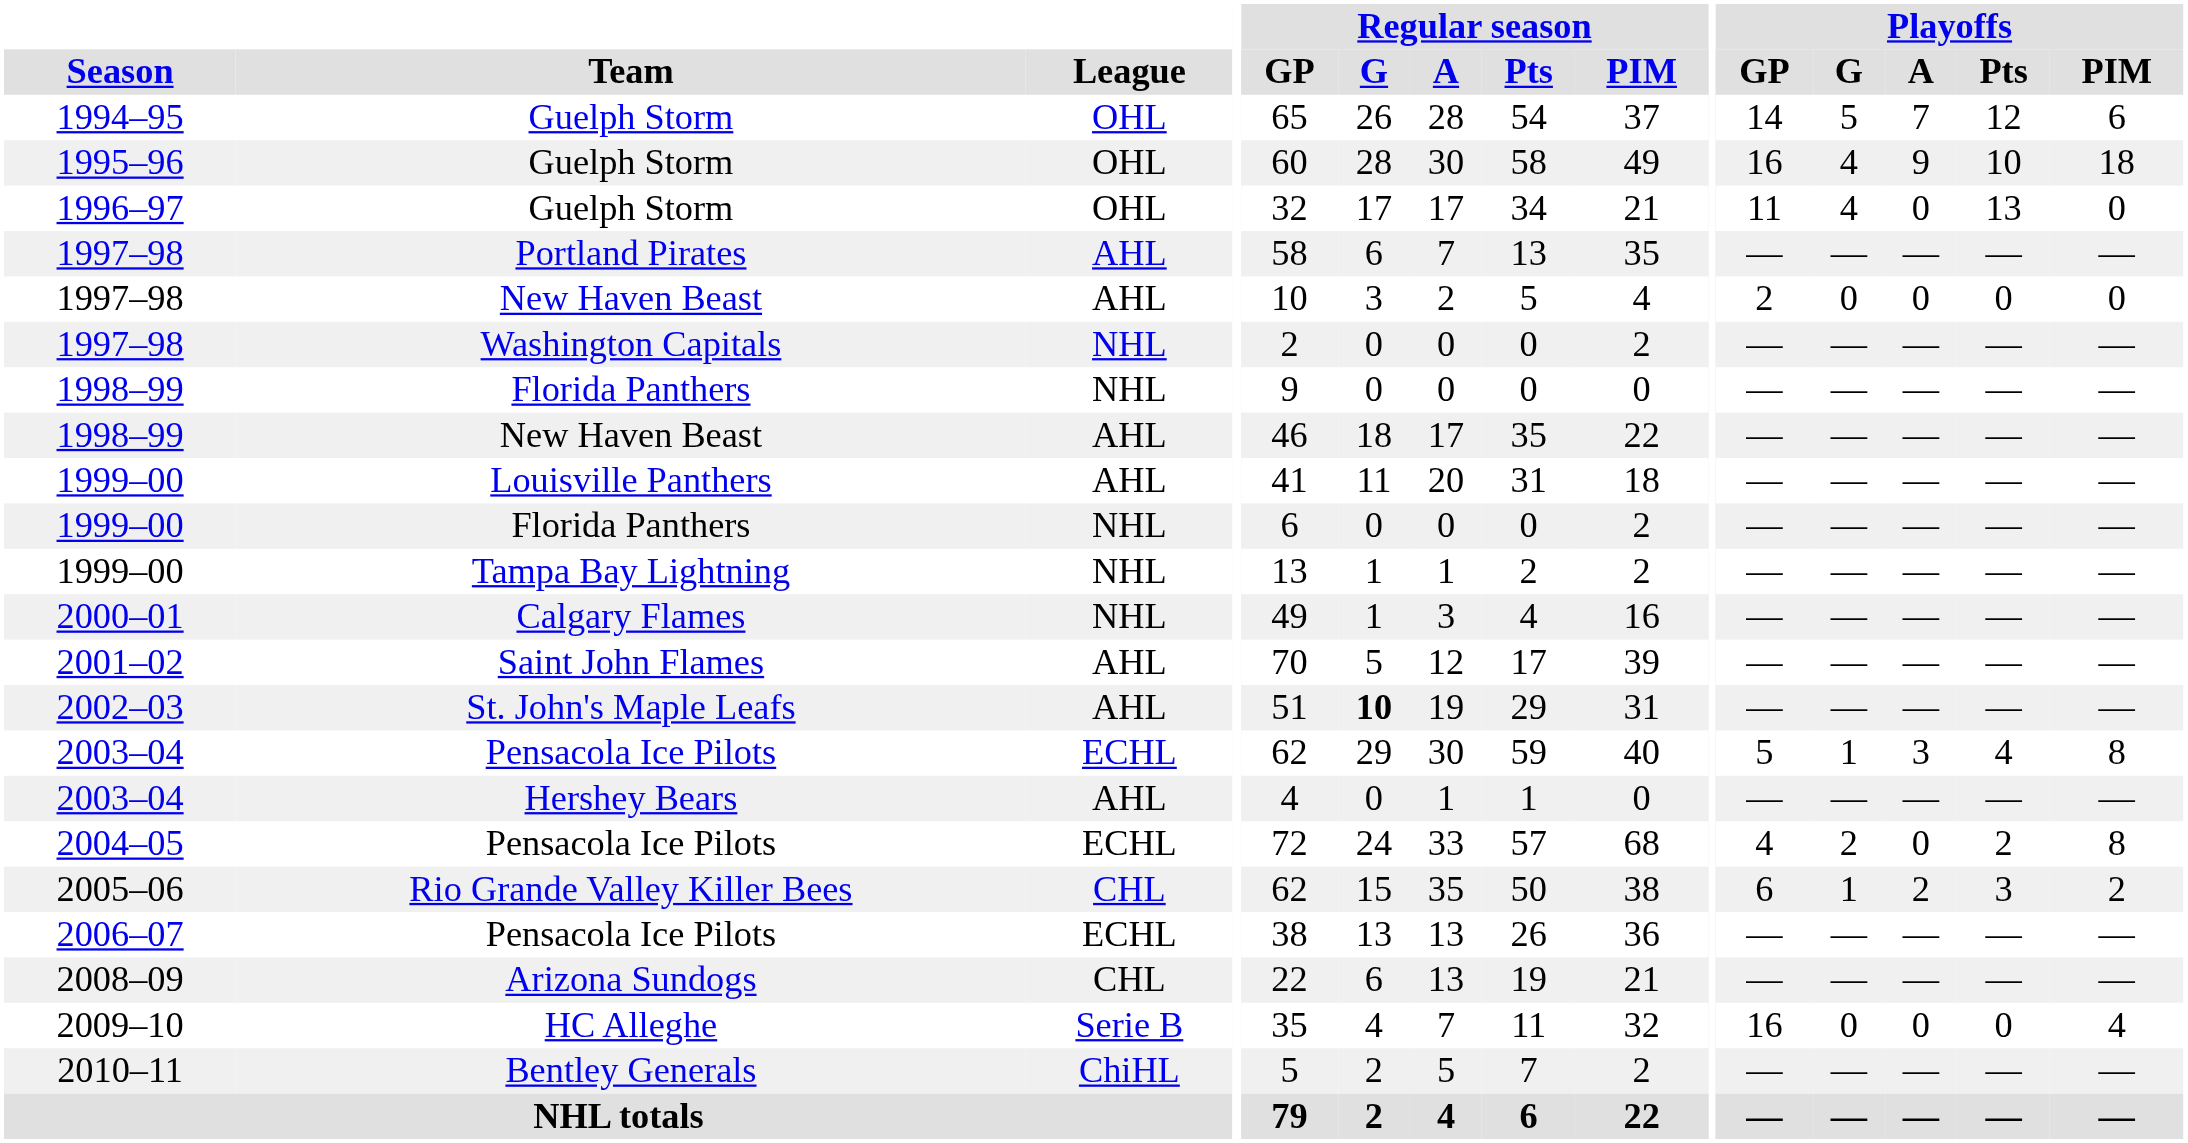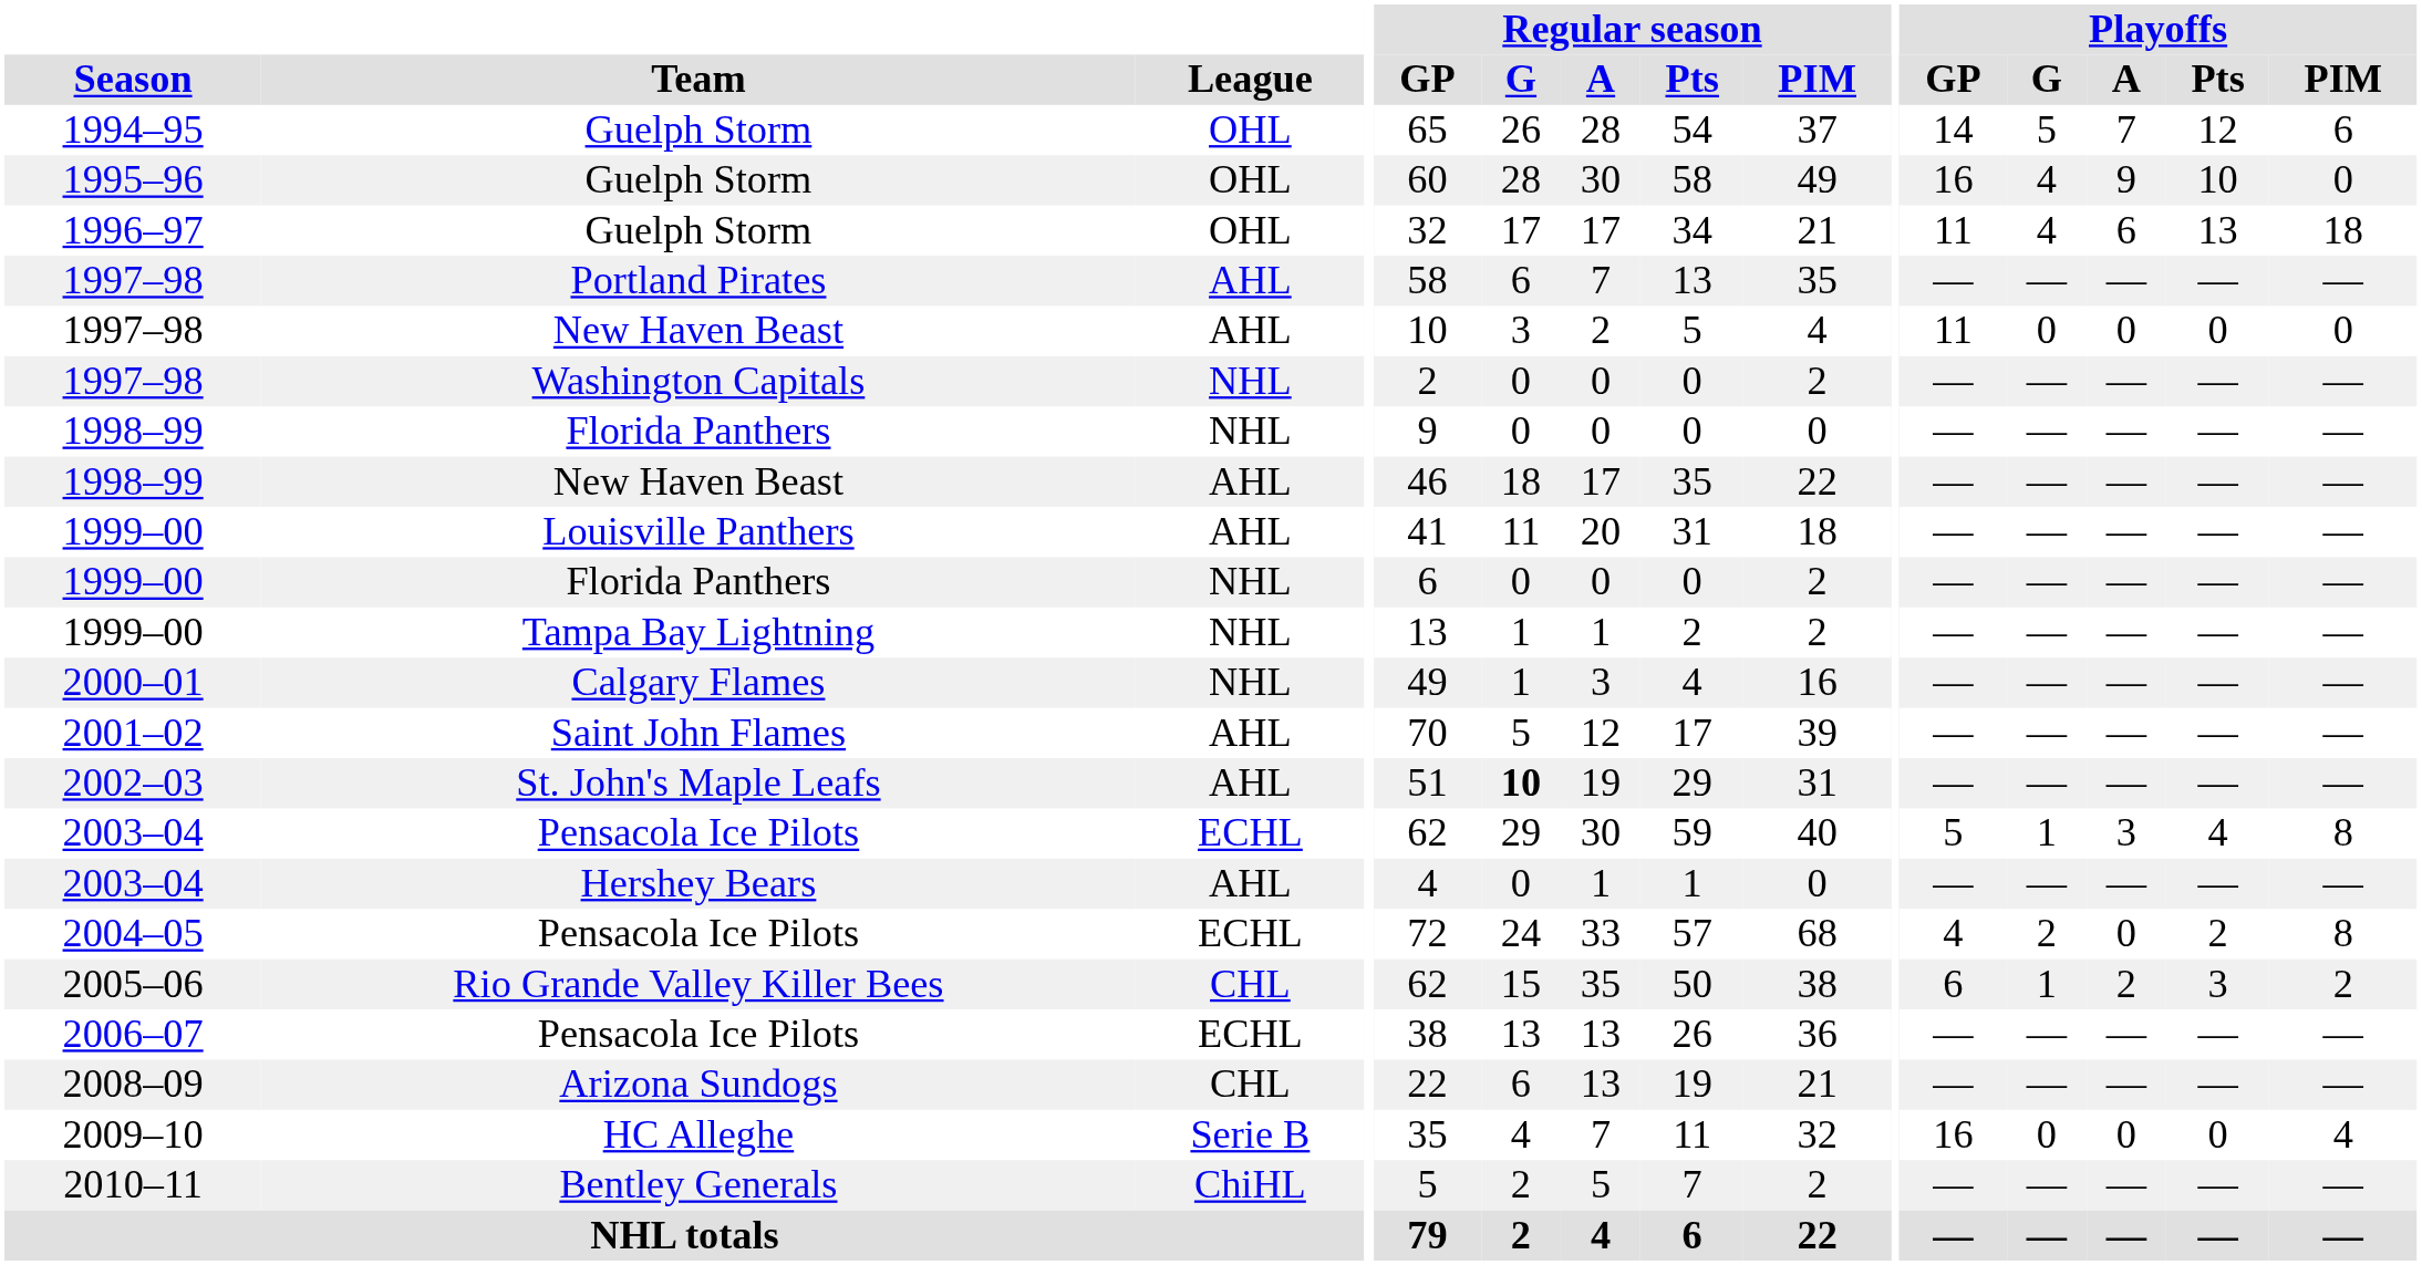 <table border="0" cellpadding="1" cellspacing="0" style="text-align:center; width:60em">
 <tr bgcolor="#e0e0e0">
 <th colspan="3" bgcolor="#ffffff"></th>
 <th rowspan="99" bgcolor="#ffffff"></th>
 <th colspan="5"><a href='#'>Regular season</a></th>
 <th rowspan="99" bgcolor="#ffffff"></th>
 <th colspan="5"><a href='#'>Playoffs</a></th>
 </tr>
 <tr bgcolor="#e0e0e0">
 <th><a href='#'>Season</a></th>
 <th>Team</th>
 <th>League</th>
 <th>GP</th>
 <th><a href='#'>G</a></th>
 <th><a href='#'>A</a></th>
 <th><a href='#'>Pts</a></th>
 <th><a href='#'>PIM</a></th>
 <th>GP</th>
 <th>G</th>
 <th>A</th>
 <th>Pts</th>
 <th>PIM</th>
 </tr>
 <tr ALIGN="center">
 <td><a href='#'>1994–95</a></td>
 <td><a href='#'>Guelph Storm</a></td>
 <td><a href='#'>OHL</a></td>
 <td>65</td>
 <td>26</td>
 <td>28</td>
 <td>54</td>
 <td>37</td>
 <td>14</td>
 <td>5</td>
 <td>7</td>
 <td>12</td>
 <td>6</td>
 </tr>
 <tr ALIGN="center" bgcolor="#f0f0f0">
 <td><a href='#'>1995–96</a></td>
 <td>Guelph Storm</td>
 <td>OHL</td>
 <td>60</td>
 <td>28</td>
 <td>30</td>
 <td>58</td>
 <td>49</td>
 <td>16</td>
 <td>4</td>
 <td>9</td>
 <td>10</td>
-<td>18</td>
+<td>0</td>
 </tr>
 <tr ALIGN="center">
 <td><a href='#'>1996–97</a></td>
 <td>Guelph Storm</td>
 <td>OHL</td>
 <td>32</td>
 <td>17</td>
 <td>17</td>
 <td>34</td>
 <td>21</td>
 <td>11</td>
 <td>4</td>
-<td>0</td>
+<td>6</td>
 <td>13</td>
-<td>0</td>
+<td>18</td>
 </tr>
 <tr ALIGN="center" bgcolor="#f0f0f0">
 <td><a href='#'>1997–98</a></td>
 <td><a href='#'>Portland Pirates</a></td>
 <td><a href='#'>AHL</a></td>
 <td>58</td>
 <td>6</td>
 <td>7</td>
 <td>13</td>
 <td>35</td>
 <td>—</td>
 <td>—</td>
 <td>—</td>
 <td>—</td>
 <td>—</td>
 </tr>
 <tr ALIGN="center">
 <td>1997–98</td>
 <td><a href='#'>New Haven Beast</a></td>
 <td>AHL</td>
 <td>10</td>
 <td>3</td>
 <td>2</td>
 <td>5</td>
 <td>4</td>
-<td>2</td>
+<td>11</td>
 <td>0</td>
 <td>0</td>
 <td>0</td>
 <td>0</td>
 </tr>
 <tr ALIGN="center" bgcolor="#f0f0f0">
 <td><a href='#'>1997–98</a></td>
 <td><a href='#'>Washington Capitals</a></td>
 <td><a href='#'>NHL</a></td>
 <td>2</td>
 <td>0</td>
 <td>0</td>
 <td>0</td>
 <td>2</td>
 <td>—</td>
 <td>—</td>
 <td>—</td>
 <td>—</td>
 <td>—</td>
 </tr>
 <tr ALIGN="center">
 <td><a href='#'>1998–99</a></td>
 <td><a href='#'>Florida Panthers</a></td>
 <td>NHL</td>
 <td>9</td>
 <td>0</td>
 <td>0</td>
 <td>0</td>
 <td>0</td>
 <td>—</td>
 <td>—</td>
 <td>—</td>
 <td>—</td>
 <td>—</td>
 </tr>
 <tr ALIGN="center" bgcolor="#f0f0f0">
 <td><a href='#'>1998–99</a></td>
 <td>New Haven Beast</td>
 <td>AHL</td>
 <td>46</td>
 <td>18</td>
 <td>17</td>
 <td>35</td>
 <td>22</td>
 <td>—</td>
 <td>—</td>
 <td>—</td>
 <td>—</td>
 <td>—</td>
 </tr>
 <tr ALIGN="center">
 <td><a href='#'>1999–00</a></td>
 <td><a href='#'>Louisville Panthers</a></td>
 <td>AHL</td>
 <td>41</td>
 <td>11</td>
 <td>20</td>
 <td>31</td>
 <td>18</td>
 <td>—</td>
 <td>—</td>
 <td>—</td>
 <td>—</td>
 <td>—</td>
 </tr>
 <tr ALIGN="center" bgcolor="#f0f0f0">
 <td><a href='#'>1999–00</a></td>
 <td>Florida Panthers</td>
 <td>NHL</td>
 <td>6</td>
 <td>0</td>
 <td>0</td>
 <td>0</td>
 <td>2</td>
 <td>—</td>
 <td>—</td>
 <td>—</td>
 <td>—</td>
 <td>—</td>
 </tr>
 <tr ALIGN="center">
 <td>1999–00</td>
 <td><a href='#'>Tampa Bay Lightning</a></td>
 <td>NHL</td>
 <td>13</td>
 <td>1</td>
 <td>1</td>
 <td>2</td>
 <td>2</td>
 <td>—</td>
 <td>—</td>
 <td>—</td>
 <td>—</td>
 <td>—</td>
 </tr>
 <tr ALIGN="center" bgcolor="#f0f0f0">
 <td><a href='#'>2000–01</a></td>
 <td><a href='#'>Calgary Flames</a></td>
 <td>NHL</td>
 <td>49</td>
 <td>1</td>
 <td>3</td>
 <td>4</td>
 <td>16</td>
 <td>—</td>
 <td>—</td>
 <td>—</td>
 <td>—</td>
 <td>—</td>
 </tr>
 <tr ALIGN="center">
 <td><a href='#'>2001–02</a></td>
 <td><a href='#'>Saint John Flames</a></td>
 <td>AHL</td>
 <td>70</td>
 <td>5</td>
 <td>12</td>
 <td>17</td>
 <td>39</td>
 <td>—</td>
 <td>—</td>
 <td>—</td>
 <td>—</td>
 <td>—</td>
 </tr>
 <tr ALIGN="center" bgcolor="#f0f0f0">
 <td><a href='#'>2002–03</a></td>
 <td><a href='#'>St. John's Maple Leafs</a></td>
 <td>AHL</td>
 <td>51</td>
 <td><strong>10</strong></td>
 <td>19</td>
 <td>29</td>
 <td>31</td>
 <td>—</td>
 <td>—</td>
 <td>—</td>
 <td>—</td>
 <td>—</td>
 </tr>
 <tr ALIGN="center">
 <td><a href='#'>2003–04</a></td>
 <td><a href='#'>Pensacola Ice Pilots</a></td>
 <td><a href='#'>ECHL</a></td>
 <td>62</td>
 <td>29</td>
 <td>30</td>
 <td>59</td>
 <td>40</td>
 <td>5</td>
 <td>1</td>
 <td>3</td>
 <td>4</td>
 <td>8</td>
 </tr>
 <tr ALIGN="center" bgcolor="#f0f0f0">
 <td><a href='#'>2003–04</a></td>
 <td><a href='#'>Hershey Bears</a></td>
 <td>AHL</td>
 <td>4</td>
 <td>0</td>
 <td>1</td>
 <td>1</td>
 <td>0</td>
 <td>—</td>
 <td>—</td>
 <td>—</td>
 <td>—</td>
 <td>—</td>
 </tr>
 <tr ALIGN="center">
 <td><a href='#'>2004–05</a></td>
 <td>Pensacola Ice Pilots</td>
 <td>ECHL</td>
 <td>72</td>
 <td>24</td>
 <td>33</td>
 <td>57</td>
 <td>68</td>
 <td>4</td>
 <td>2</td>
 <td>0</td>
 <td>2</td>
 <td>8</td>
 </tr>
 <tr ALIGN="center" bgcolor="#f0f0f0">
 <td>2005–06</td>
 <td><a href='#'>Rio Grande Valley Killer Bees</a></td>
 <td><a href='#'>CHL</a></td>
 <td>62</td>
 <td>15</td>
 <td>35</td>
 <td>50</td>
 <td>38</td>
 <td>6</td>
 <td>1</td>
 <td>2</td>
 <td>3</td>
 <td>2</td>
 </tr>
 <tr ALIGN="center">
 <td><a href='#'>2006–07</a></td>
 <td>Pensacola Ice Pilots</td>
 <td>ECHL</td>
 <td>38</td>
 <td>13</td>
 <td>13</td>
 <td>26</td>
 <td>36</td>
 <td>—</td>
 <td>—</td>
 <td>—</td>
 <td>—</td>
 <td>—</td>
 </tr>
 <tr ALIGN="center" bgcolor="#f0f0f0">
 <td>2008–09</td>
 <td><a href='#'>Arizona Sundogs</a></td>
 <td>CHL</td>
 <td>22</td>
 <td>6</td>
 <td>13</td>
 <td>19</td>
 <td>21</td>
 <td>—</td>
 <td>—</td>
 <td>—</td>
 <td>—</td>
 <td>—</td>
 </tr>
 <tr ALIGN="center">
 <td>2009–10</td>
 <td><a href='#'>HC Alleghe</a></td>
 <td><a href='#'>Serie B</a></td>
 <td>35</td>
 <td>4</td>
 <td>7</td>
 <td>11</td>
 <td>32</td>
 <td>16</td>
 <td>0</td>
 <td>0</td>
 <td>0</td>
 <td>4</td>
 </tr>
 <tr ALIGN="center" bgcolor="#f0f0f0">
 <td>2010–11</td>
 <td><a href='#'>Bentley Generals</a></td>
 <td><a href='#'>ChiHL</a></td>
 <td>5</td>
 <td>2</td>
 <td>5</td>
 <td>7</td>
 <td>2</td>
 <td>—</td>
 <td>—</td>
 <td>—</td>
 <td>—</td>
 <td>—</td>
 </tr>
 <tr bgcolor="#e0e0e0">
 <th colspan="3">NHL totals</th>
 <th>79</th>
 <th>2</th>
 <th>4</th>
 <th>6</th>
 <th>22</th>
 <th>—</th>
 <th>—</th>
 <th>—</th>
 <th>—</th>
 <th>—</th>
 </tr>
 </table>
